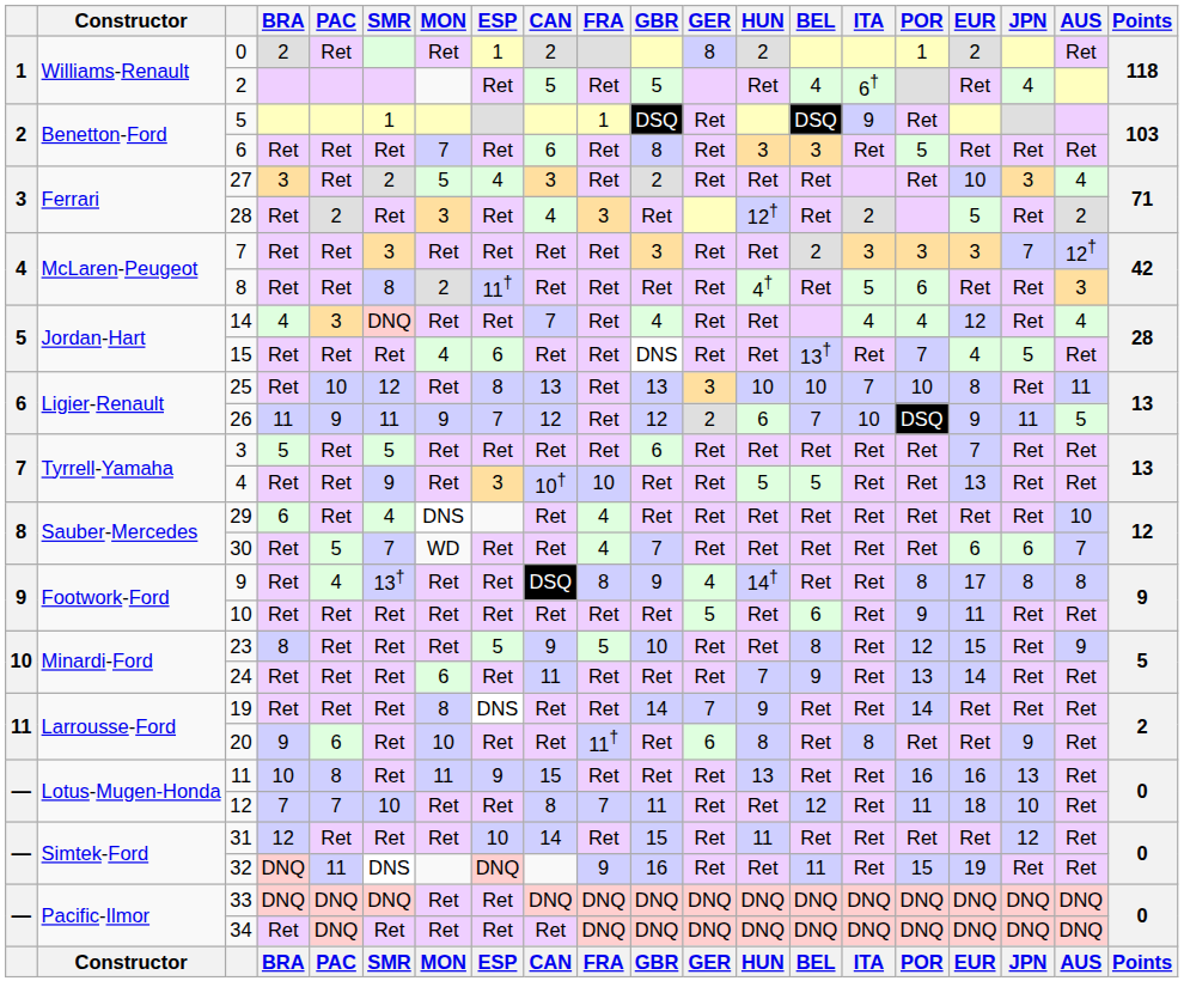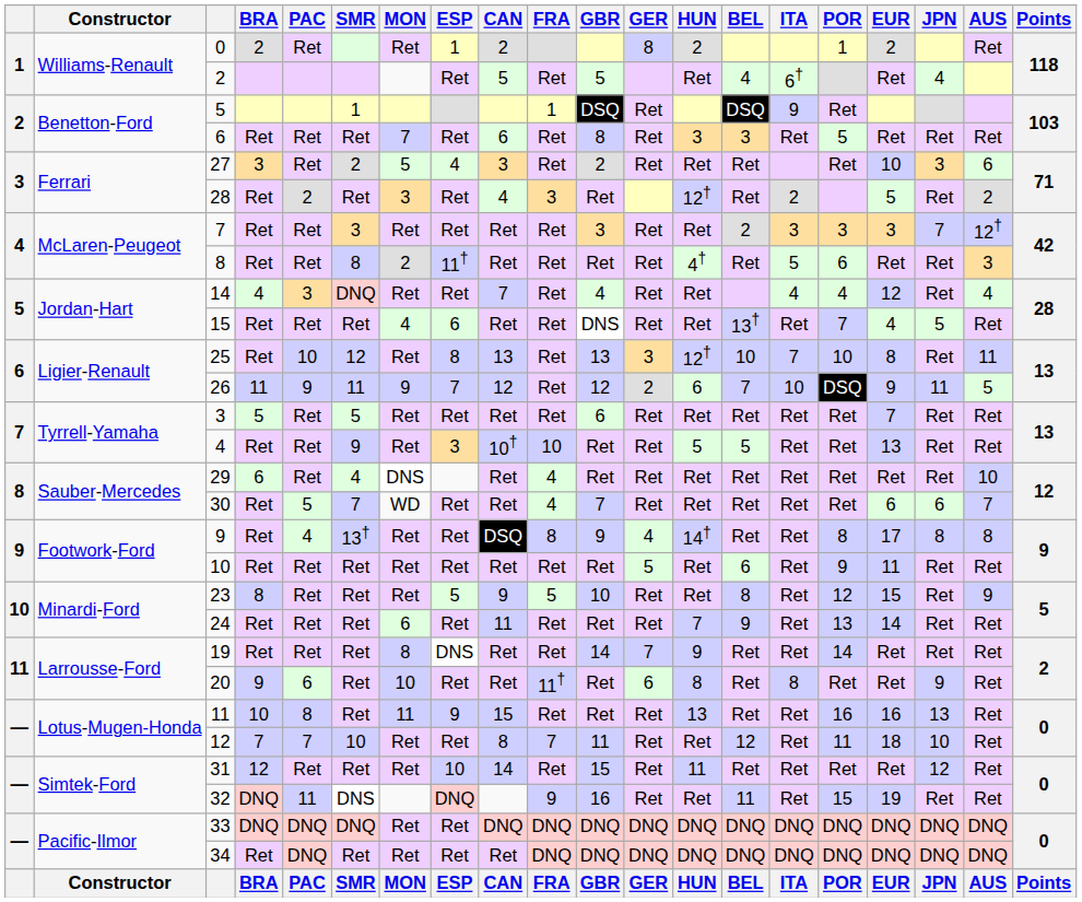 <table class="wikitable" style="font-size: 85%;  text-align:center;">
 <tr valign="top">
 <th valign="middle"></th>
 <th valign="middle">Constructor</th>
 <th valign="middle"></th>
 <th><a href='#'>BRA</a><br></th>
 <th><a href='#'>PAC</a><br></th>
 <th><a href='#'>SMR</a><br></th>
 <th><a href='#'>MON</a><br></th>
 <th><a href='#'>ESP</a><br></th>
 <th><a href='#'>CAN</a><br></th>
 <th><a href='#'>FRA</a><br></th>
 <th><a href='#'>GBR</a><br></th>
 <th><a href='#'>GER</a><br></th>
 <th><a href='#'>HUN</a><br></th>
 <th><a href='#'>BEL</a><br></th>
 <th><a href='#'>ITA</a><br></th>
 <th><a href='#'>POR</a><br></th>
 <th><a href='#'>EUR</a><br></th>
 <th><a href='#'>JPN</a><br></th>
 <th><a href='#'>AUS</a><br></th>
 <th valign="middle"><a href='#'>Points</a></th>
 </tr>
 <tr>
 <th rowspan=2>1</th>
 <td rowspan="2" align="left"> <a href='#'>Williams</a>-<a href='#'>Renault</a></td>
 <td align="center">0</td>
 <td style="background:#dfdfdf;">2</td>
 <td style="background:#efcfff;">Ret</td>
 <td style="background:#dfffdf;"></td>
 <td style="background:#efcfff;">Ret</td>
 <td style="background:#ffffbf;">1</td>
 <td style="background:#dfdfdf;">2</td>
 <td style="background:#dfdfdf;"></td>
 <td style="background:#ffffbf;"></td>
 <td style="background:#cfcfff;">8</td>
 <td style="background:#dfdfdf;">2</td>
 <td style="background:#ffffbf;"></td>
 <td style="background:#ffffbf;"></td>
 <td style="background:#ffffbf;">1</td>
 <td style="background:#dfdfdf;">2</td>
 <td style="background:#ffffbf;"></td>
 <td style="background:#efcfff;">Ret</td>
 <th rowspan="2">118</th>
 </tr>
 <tr>
 <td align="center">2</td>
 <td style="background:#efcfff;"></td>
 <td style="background:#efcfff;"></td>
 <td style="background:#efcfff;"></td>
 <td></td>
 <td style="background:#efcfff;">Ret</td>
 <td style="background:#dfffdf;">5</td>
 <td style="background:#efcfff;">Ret</td>
 <td style="background:#dfffdf;">5</td>
 <td style="background:#efcfff;"></td>
 <td style="background:#efcfff;">Ret</td>
 <td style="background:#dfffdf;">4</td>
 <td style="background:#dfffdf;">6<sup>†</sup></td>
 <td style="background:#dfdfdf;"></td>
 <td style="background:#efcfff;">Ret</td>
 <td style="background:#dfffdf;">4</td>
 <td style="background:#ffffbf;"></td>
 </tr>
 <tr>
 <th rowspan=2>2</th>
 <td rowspan="2" align="left"> <a href='#'>Benetton</a>-<a href='#'>Ford</a></td>
 <td align="center">5</td>
 <td style="background:#ffffbf;"></td>
 <td style="background:#ffffbf;"></td>
 <td style="background:#ffffbf;">1</td>
 <td style="background:#ffffbf;"></td>
 <td style="background:#dfdfdf;"></td>
 <td style="background:#ffffbf;"></td>
 <td style="background:#ffffbf;">1</td>
 <td style="background:#000000; color:white">DSQ</td>
 <td style="background:#efcfff;">Ret</td>
 <td style="background:#ffffbf;"></td>
 <td style="background:#000000; color:white">DSQ</td>
 <td style="background:#cfcfff;">9</td>
 <td style="background:#efcfff;">Ret</td>
 <td style="background:#ffffbf;"></td>
 <td style="background:#dfdfdf;"></td>
 <td style="background:#efcfff;"></td>
 <th rowspan="2">103</th>
 </tr>
 <tr>
 <td align="center">6</td>
 <td style="background:#efcfff;">Ret</td>
 <td style="background:#efcfff;">Ret</td>
 <td style="background:#efcfff;">Ret</td>
 <td style="background:#cfcfff;">7</td>
 <td style="background:#efcfff;">Ret</td>
 <td style="background:#dfffdf;">6</td>
 <td style="background:#efcfff;">Ret</td>
 <td style="background:#cfcfff;">8</td>
 <td style="background:#efcfff;">Ret</td>
 <td style="background:#ffdf9f;">3</td>
 <td style="background:#ffdf9f;">3</td>
 <td style="background:#efcfff;">Ret</td>
 <td style="background:#dfffdf;">5</td>
 <td style="background:#efcfff;">Ret</td>
 <td style="background:#efcfff;">Ret</td>
 <td style="background:#efcfff;">Ret</td>
 </tr>
 <tr>
 <th rowspan=2>3</th>
 <td rowspan="2" align="left"> <a href='#'>Ferrari</a></td>
 <td align="center">27</td>
 <td style="background:#ffdf9f;">3</td>
 <td style="background:#efcfff;">Ret</td>
 <td style="background:#dfdfdf;">2</td>
 <td style="background:#dfffdf;">5</td>
 <td style="background:#dfffdf;">4</td>
 <td style="background:#ffdf9f;">3</td>
 <td style="background:#efcfff;">Ret</td>
 <td style="background:#dfdfdf;">2</td>
 <td style="background:#efcfff;">Ret</td>
 <td style="background:#efcfff;">Ret</td>
 <td style="background:#efcfff;">Ret</td>
 <td style="background:#efcfff;"></td>
 <td style="background:#efcfff;">Ret</td>
 <td style="background:#cfcfff;">10</td>
 <td style="background:#ffdf9f;">3</td>
-<td style="background:#dfffdf;">4</td>
+<td style="background:#dfffdf;">6</td>
 <th rowspan="2">71</th>
 </tr>
 <tr>
 <td align="center">28</td>
 <td style="background:#efcfff;">Ret</td>
 <td style="background:#dfdfdf;">2</td>
 <td style="background:#efcfff;">Ret</td>
 <td style="background:#ffdf9f;">3</td>
 <td style="background:#efcfff;">Ret</td>
 <td style="background:#dfffdf;">4</td>
 <td style="background:#ffdf9f;">3</td>
 <td style="background:#efcfff;">Ret</td>
 <td style="background:#ffffbf;"></td>
 <td style="background:#cfcfff;">12<sup>†</sup></td>
 <td style="background:#efcfff;">Ret</td>
 <td style="background:#dfdfdf;">2</td>
 <td style="background:#efcfff;"></td>
 <td style="background:#dfffdf;">5</td>
 <td style="background:#efcfff;">Ret</td>
 <td style="background:#dfdfdf;">2</td>
 </tr>
 <tr>
 <th rowspan="2">4</th>
 <td rowspan="2" align="left"> <a href='#'>McLaren</a>-<a href='#'>Peugeot</a></td>
 <td align="center">7</td>
 <td style="background:#efcfff;">Ret</td>
 <td style="background:#efcfff;">Ret</td>
 <td style="background:#ffdf9f;">3</td>
 <td style="background:#efcfff;">Ret</td>
 <td style="background:#efcfff;">Ret</td>
 <td style="background:#efcfff;">Ret</td>
 <td style="background:#efcfff;">Ret</td>
 <td style="background:#ffdf9f;">3</td>
 <td style="background:#efcfff;">Ret</td>
 <td style="background:#efcfff;">Ret</td>
 <td style="background:#dfdfdf;">2</td>
 <td style="background:#ffdf9f;">3</td>
 <td style="background:#ffdf9f;">3</td>
 <td style="background:#ffdf9f;">3</td>
 <td style="background:#cfcfff;">7</td>
 <td style="background:#cfcfff;">12<sup>†</sup></td>
 <th rowspan="2">42</th>
 </tr>
 <tr>
 <td align="center">8</td>
 <td style="background:#efcfff;">Ret</td>
 <td style="background:#efcfff;">Ret</td>
 <td style="background:#cfcfff;">8</td>
 <td style="background:#dfdfdf;">2</td>
 <td style="background:#cfcfff;">11<sup>†</sup></td>
 <td style="background:#efcfff;">Ret</td>
 <td style="background:#efcfff;">Ret</td>
 <td style="background:#efcfff;">Ret</td>
 <td style="background:#efcfff;">Ret</td>
 <td style="background:#dfffdf;">4<sup>†</sup></td>
 <td style="background:#efcfff;">Ret</td>
 <td style="background:#dfffdf;">5</td>
 <td style="background:#dfffdf;">6</td>
 <td style="background:#efcfff;">Ret</td>
 <td style="background:#efcfff;">Ret</td>
 <td style="background:#ffdf9f;">3</td>
 </tr>
 <tr>
 <th rowspan="2">5</th>
 <td rowspan="2" align="left"> <a href='#'>Jordan</a>-<a href='#'>Hart</a></td>
 <td align="center">14</td>
 <td style="background:#dfffdf;">4</td>
 <td style="background:#ffdf9f;">3</td>
 <td style="background:#ffcfcf;">DNQ</td>
 <td style="background:#efcfff;">Ret</td>
 <td style="background:#efcfff;">Ret</td>
 <td style="background:#cfcfff;">7</td>
 <td style="background:#efcfff;">Ret</td>
 <td style="background:#dfffdf;">4</td>
 <td style="background:#efcfff;">Ret</td>
 <td style="background:#efcfff;">Ret</td>
 <td style="background:#efcfff;"></td>
 <td style="background:#dfffdf;">4</td>
 <td style="background:#dfffdf;">4</td>
 <td style="background:#cfcfff;">12</td>
 <td style="background:#efcfff;">Ret</td>
 <td style="background:#dfffdf;">4</td>
 <th rowspan="2">28</th>
 </tr>
 <tr>
 <td align="center">15</td>
 <td style="background:#efcfff;">Ret</td>
 <td style="background:#efcfff;">Ret</td>
 <td style="background:#efcfff;">Ret</td>
 <td style="background:#dfffdf;">4</td>
 <td style="background:#dfffdf;">6</td>
 <td style="background:#efcfff;">Ret</td>
 <td style="background:#efcfff;">Ret</td>
 <td style="background:#ffffff;">DNS</td>
 <td style="background:#efcfff;">Ret</td>
 <td style="background:#efcfff;">Ret</td>
 <td style="background:#cfcfff;">13<sup>†</sup></td>
 <td style="background:#efcfff;">Ret</td>
 <td style="background:#cfcfff;">7</td>
 <td style="background:#dfffdf;">4</td>
 <td style="background:#dfffdf;">5</td>
 <td style="background:#efcfff;">Ret</td>
 </tr>
 <tr>
 <th rowspan="2">6</th>
 <td rowspan="2" align="left"> <a href='#'>Ligier</a>-<a href='#'>Renault</a></td>
 <td align="center">25</td>
 <td style="background:#efcfff;">Ret</td>
 <td style="background:#cfcfff;">10</td>
 <td style="background:#cfcfff;">12</td>
 <td style="background:#efcfff;">Ret</td>
 <td style="background:#cfcfff;">8</td>
 <td style="background:#cfcfff;">13</td>
 <td style="background:#efcfff;">Ret</td>
 <td style="background:#cfcfff;">13</td>
 <td style="background:#ffdf9f;">3</td>
-<td style="background:#cfcfff;">10</td>
+<td style="background:#cfcfff;">12<sup>†</sup></td>
 <td style="background:#cfcfff;">10</td>
 <td style="background:#cfcfff;">7</td>
 <td style="background:#cfcfff;">10</td>
 <td style="background:#cfcfff;">8</td>
 <td style="background:#efcfff;">Ret</td>
 <td style="background:#cfcfff;">11</td>
 <th rowspan="2">13</th>
 </tr>
 <tr>
 <td align="center">26</td>
 <td style="background:#cfcfff;">11</td>
 <td style="background:#cfcfff;">9</td>
 <td style="background:#cfcfff;">11</td>
 <td style="background:#cfcfff;">9</td>
 <td style="background:#cfcfff;">7</td>
 <td style="background:#cfcfff;">12</td>
 <td style="background:#efcfff;">Ret</td>
 <td style="background:#cfcfff;">12</td>
 <td style="background:#dfdfdf;">2</td>
 <td style="background:#dfffdf;">6</td>
 <td style="background:#cfcfff;">7</td>
 <td style="background:#cfcfff;">10</td>
 <td style="background:#000000; color:white">DSQ</td>
 <td style="background:#cfcfff;">9</td>
 <td style="background:#cfcfff;">11</td>
 <td style="background:#dfffdf;">5</td>
 </tr>
 <tr>
 <th rowspan="2">7</th>
 <td rowspan="2" align="left"> <a href='#'>Tyrrell</a>-<a href='#'>Yamaha</a></td>
 <td align="center">3</td>
 <td style="background:#dfffdf;">5</td>
 <td style="background:#efcfff;">Ret</td>
 <td style="background:#dfffdf;">5</td>
 <td style="background:#efcfff;">Ret</td>
 <td style="background:#efcfff;">Ret</td>
 <td style="background:#efcfff;">Ret</td>
 <td style="background:#efcfff;">Ret</td>
 <td style="background:#dfffdf;">6</td>
 <td style="background:#efcfff;">Ret</td>
 <td style="background:#efcfff;">Ret</td>
 <td style="background:#efcfff;">Ret</td>
 <td style="background:#efcfff;">Ret</td>
 <td style="background:#efcfff;">Ret</td>
 <td style="background:#cfcfff;">7</td>
 <td style="background:#efcfff;">Ret</td>
 <td style="background:#efcfff;">Ret</td>
 <th rowspan="2">13</th>
 </tr>
 <tr>
 <td align="center">4</td>
 <td style="background:#efcfff;">Ret</td>
 <td style="background:#efcfff;">Ret</td>
 <td style="background:#cfcfff;">9</td>
 <td style="background:#efcfff;">Ret</td>
 <td style="background:#ffdf9f;">3</td>
 <td style="background:#cfcfff;">10<sup>†</sup></td>
 <td style="background:#cfcfff;">10</td>
 <td style="background:#efcfff;">Ret</td>
 <td style="background:#efcfff;">Ret</td>
 <td style="background:#dfffdf;">5</td>
 <td style="background:#dfffdf;">5</td>
 <td style="background:#efcfff;">Ret</td>
 <td style="background:#efcfff;">Ret</td>
 <td style="background:#cfcfff;">13</td>
 <td style="background:#efcfff;">Ret</td>
 <td style="background:#efcfff;">Ret</td>
 </tr>
 <tr>
 <th rowspan= "2">8</th>
 <td rowspan="2" align="left"> <a href='#'>Sauber</a>-<a href='#'>Mercedes</a></td>
 <td align="center">29</td>
 <td style="background:#dfffdf;">6</td>
 <td style="background:#efcfff;">Ret</td>
 <td style="background:#dfffdf;">4</td>
 <td style="background:#ffffff;">DNS</td>
 <td></td>
 <td style="background:#efcfff;">Ret</td>
 <td style="background:#dfffdf;">4</td>
 <td style="background:#efcfff;">Ret</td>
 <td style="background:#efcfff;">Ret</td>
 <td style="background:#efcfff;">Ret</td>
 <td style="background:#efcfff;">Ret</td>
 <td style="background:#efcfff;">Ret</td>
 <td style="background:#efcfff;">Ret</td>
 <td style="background:#efcfff;">Ret</td>
 <td style="background:#efcfff;">Ret</td>
 <td style="background:#cfcfff;">10</td>
 <th rowspan="2">12</th>
 </tr>
 <tr>
 <td align="center">30</td>
 <td style="background:#efcfff;">Ret</td>
 <td style="background:#dfffdf;">5</td>
 <td style="background:#cfcfff;">7</td>
 <td>WD</td>
 <td style="background:#efcfff;">Ret</td>
 <td style="background:#efcfff;">Ret</td>
 <td style="background:#dfffdf;">4</td>
 <td style="background:#cfcfff;">7</td>
 <td style="background:#efcfff;">Ret</td>
 <td style="background:#efcfff;">Ret</td>
 <td style="background:#efcfff;">Ret</td>
 <td style="background:#efcfff;">Ret</td>
 <td style="background:#efcfff;">Ret</td>
 <td style="background:#dfffdf;">6</td>
 <td style="background:#dfffdf;">6</td>
 <td style="background:#cfcfff;">7</td>
 </tr>
 <tr>
 <th rowspan= "2">9</th>
 <td rowspan="2" align="left"> <a href='#'>Footwork</a>-<a href='#'>Ford</a></td>
 <td align="center">9</td>
 <td style="background:#efcfff;">Ret</td>
 <td style="background:#dfffdf;">4</td>
 <td style="background:#cfcfff;">13<sup>†</sup></td>
 <td style="background:#efcfff;">Ret</td>
 <td style="background:#efcfff;">Ret</td>
 <td style="background:#000000; color:white">DSQ</td>
 <td style="background:#cfcfff;">8</td>
 <td style="background:#cfcfff;">9</td>
 <td style="background:#dfffdf;">4</td>
 <td style="background:#cfcfff;">14<sup>†</sup></td>
 <td style="background:#efcfff;">Ret</td>
 <td style="background:#efcfff;">Ret</td>
 <td style="background:#cfcfff;">8</td>
 <td style="background:#cfcfff;">17</td>
 <td style="background:#cfcfff;">8</td>
 <td style="background:#cfcfff;">8</td>
 <th rowspan="2">9</th>
 </tr>
 <tr>
 <td align="center">10</td>
 <td style="background:#efcfff;">Ret</td>
 <td style="background:#efcfff;">Ret</td>
 <td style="background:#efcfff;">Ret</td>
 <td style="background:#efcfff;">Ret</td>
 <td style="background:#efcfff;">Ret</td>
 <td style="background:#efcfff;">Ret</td>
 <td style="background:#efcfff;">Ret</td>
 <td style="background:#efcfff;">Ret</td>
 <td style="background:#dfffdf;">5</td>
 <td style="background:#efcfff;">Ret</td>
 <td style="background:#dfffdf;">6</td>
 <td style="background:#efcfff;">Ret</td>
 <td style="background:#cfcfff;">9</td>
 <td style="background:#cfcfff;">11</td>
 <td style="background:#efcfff;">Ret</td>
 <td style="background:#efcfff;">Ret</td>
 </tr>
 <tr>
 <th rowspan= "2">10</th>
 <td rowspan="2" align="left"> <a href='#'>Minardi</a>-<a href='#'>Ford</a></td>
 <td align="center">23</td>
 <td style="background:#cfcfff;">8</td>
 <td style="background:#efcfff;">Ret</td>
 <td style="background:#efcfff;">Ret</td>
 <td style="background:#efcfff;">Ret</td>
 <td style="background:#dfffdf;">5</td>
 <td style="background:#cfcfff;">9</td>
 <td style="background:#dfffdf;">5</td>
 <td style="background:#cfcfff;">10</td>
 <td style="background:#efcfff;">Ret</td>
 <td style="background:#efcfff;">Ret</td>
 <td style="background:#cfcfff;">8</td>
 <td style="background:#efcfff;">Ret</td>
 <td style="background:#cfcfff;">12</td>
 <td style="background:#cfcfff;">15</td>
 <td style="background:#efcfff;">Ret</td>
 <td style="background:#cfcfff;">9</td>
 <th rowspan="2">5</th>
 </tr>
 <tr>
 <td align="center">24</td>
 <td style="background:#efcfff;">Ret</td>
 <td style="background:#efcfff;">Ret</td>
 <td style="background:#efcfff;">Ret</td>
 <td style="background:#dfffdf;">6</td>
 <td style="background:#efcfff;">Ret</td>
 <td style="background:#cfcfff;">11</td>
 <td style="background:#efcfff;">Ret</td>
 <td style="background:#efcfff;">Ret</td>
 <td style="background:#efcfff;">Ret</td>
 <td style="background:#cfcfff;">7</td>
 <td style="background:#cfcfff;">9</td>
 <td style="background:#efcfff;">Ret</td>
 <td style="background:#cfcfff;">13</td>
 <td style="background:#cfcfff;">14</td>
 <td style="background:#efcfff;">Ret</td>
 <td style="background:#efcfff;">Ret</td>
 </tr>
 <tr>
 <th rowspan="2">11</th>
 <td rowspan="2" align="left"> <a href='#'>Larrousse</a>-<a href='#'>Ford</a></td>
 <td align="center">19</td>
 <td style="background:#efcfff;">Ret</td>
 <td style="background:#efcfff;">Ret</td>
 <td style="background:#efcfff;">Ret</td>
 <td style="background:#cfcfff;">8</td>
 <td style="background:white">DNS</td>
 <td style="background:#efcfff;">Ret</td>
 <td style="background:#efcfff;">Ret</td>
 <td style="background:#cfcfff;">14</td>
 <td style="background:#cfcfff;">7</td>
 <td style="background:#cfcfff;">9</td>
 <td style="background:#efcfff;">Ret</td>
 <td style="background:#efcfff;">Ret</td>
 <td style="background:#cfcfff;">14</td>
 <td style="background:#efcfff;">Ret</td>
 <td style="background:#efcfff;">Ret</td>
 <td style="background:#efcfff;">Ret</td>
 <th rowspan="2">2</th>
 </tr>
 <tr>
 <td align="center">20</td>
 <td style="background:#cfcfff;">9</td>
 <td style="background:#dfffdf;">6</td>
 <td style="background:#efcfff;">Ret</td>
 <td style="background:#cfcfff;">10</td>
 <td style="background:#efcfff;">Ret</td>
 <td style="background:#efcfff;">Ret</td>
 <td style="background:#cfcfff;">11<sup>†</sup></td>
 <td style="background:#efcfff;">Ret</td>
 <td style="background:#dfffdf;">6</td>
 <td style="background:#cfcfff;">8</td>
 <td style="background:#efcfff;">Ret</td>
 <td style="background:#cfcfff;">8</td>
 <td style="background:#efcfff;">Ret</td>
 <td style="background:#efcfff;">Ret</td>
 <td style="background:#cfcfff;">9</td>
 <td style="background:#efcfff;">Ret</td>
 </tr>
 <tr>
 <th rowspan="2">—</th>
 <td rowspan="2" align="left" nowrap> <a href='#'>Lotus</a>-<a href='#'>Mugen-Honda</a></td>
 <td align="center">11</td>
 <td style="background:#cfcfff;">10</td>
 <td style="background:#cfcfff;">8</td>
 <td style="background:#efcfff;">Ret</td>
 <td style="background:#cfcfff;">11</td>
 <td style="background:#cfcfff;">9</td>
 <td style="background:#cfcfff;">15</td>
 <td style="background:#efcfff;">Ret</td>
 <td style="background:#efcfff;">Ret</td>
 <td style="background:#efcfff;">Ret</td>
 <td style="background:#cfcfff;">13</td>
 <td style="background:#efcfff;">Ret</td>
 <td style="background:#efcfff;">Ret</td>
 <td style="background:#cfcfff;">16</td>
 <td style="background:#cfcfff;">16</td>
 <td style="background:#cfcfff;">13</td>
 <td style="background:#efcfff;">Ret</td>
 <th rowspan="2">0</th>
 </tr>
 <tr>
 <td align="center">12</td>
 <td style="background:#cfcfff;">7</td>
 <td style="background:#cfcfff;">7</td>
 <td style="background:#cfcfff;">10</td>
 <td style="background:#efcfff;">Ret</td>
 <td style="background:#efcfff;">Ret</td>
 <td style="background:#cfcfff;">8</td>
 <td style="background:#cfcfff;">7</td>
 <td style="background:#cfcfff;">11</td>
 <td style="background:#efcfff;">Ret</td>
 <td style="background:#efcfff;">Ret</td>
 <td style="background:#cfcfff;">12</td>
 <td style="background:#efcfff;">Ret</td>
 <td style="background:#cfcfff;">11</td>
 <td style="background:#cfcfff;">18</td>
 <td style="background:#cfcfff;">10</td>
 <td style="background:#efcfff;">Ret</td>
 </tr>
 <tr>
 <th rowspan="2">—</th>
 <td rowspan="2" align="left"> <a href='#'>Simtek</a>-<a href='#'>Ford</a></td>
 <td align="center">31</td>
 <td style="background:#cfcfff;">12</td>
 <td style="background:#efcfff;">Ret</td>
 <td style="background:#efcfff;">Ret</td>
 <td style="background:#efcfff;">Ret</td>
 <td style="background:#cfcfff;">10</td>
 <td style="background:#cfcfff;">14</td>
 <td style="background:#efcfff;">Ret</td>
 <td style="background:#cfcfff;">15</td>
 <td style="background:#efcfff;">Ret</td>
 <td style="background:#cfcfff;">11</td>
 <td style="background:#efcfff;">Ret</td>
 <td style="background:#efcfff;">Ret</td>
 <td style="background:#efcfff;">Ret</td>
 <td style="background:#efcfff;">Ret</td>
 <td style="background:#cfcfff;">12</td>
 <td style="background:#efcfff;">Ret</td>
 <th rowspan="2">0</th>
 </tr>
 <tr>
 <td align="center">32</td>
 <td style="background:#ffcfcf;">DNQ</td>
 <td style="background:#cfcfff;">11</td>
 <td style="background:#ffffff;">DNS</td>
 <td></td>
 <td style="background:#ffcfcf;">DNQ</td>
 <td></td>
 <td style="background:#cfcfff;">9</td>
 <td style="background:#cfcfff;">16</td>
 <td style="background:#efcfff;">Ret</td>
 <td style="background:#efcfff;">Ret</td>
 <td style="background:#cfcfff;">11</td>
 <td style="background:#efcfff;">Ret</td>
 <td style="background:#cfcfff;">15</td>
 <td style="background:#cfcfff;">19</td>
 <td style="background:#efcfff;">Ret</td>
 <td style="background:#efcfff;">Ret</td>
 </tr>
 <tr>
 <th rowspan="2">—</th>
 <td rowspan="2" align="left"> <a href='#'>Pacific</a>-<a href='#'>Ilmor</a></td>
 <td align="center">33</td>
 <td style="background:#ffcfcf;">DNQ</td>
 <td style="background:#ffcfcf;">DNQ</td>
 <td style="background:#ffcfcf;">DNQ</td>
 <td style="background:#efcfff;">Ret</td>
 <td style="background:#efcfff;">Ret</td>
 <td style="background:#ffcfcf;">DNQ</td>
 <td style="background:#ffcfcf;">DNQ</td>
 <td style="background:#ffcfcf;">DNQ</td>
 <td style="background:#ffcfcf;">DNQ</td>
 <td style="background:#ffcfcf;">DNQ</td>
 <td style="background:#ffcfcf;">DNQ</td>
 <td style="background:#ffcfcf;">DNQ</td>
 <td style="background:#ffcfcf;">DNQ</td>
 <td style="background:#ffcfcf;">DNQ</td>
 <td style="background:#ffcfcf;">DNQ</td>
 <td style="background:#ffcfcf;">DNQ</td>
 <th rowspan="2">0</th>
 </tr>
 <tr>
 <td align="center">34</td>
 <td style="background:#efcfff;">Ret</td>
 <td style="background:#ffcfcf;">DNQ</td>
 <td style="background:#efcfff;">Ret</td>
 <td style="background:#efcfff;">Ret</td>
 <td style="background:#efcfff;">Ret</td>
 <td style="background:#efcfff;">Ret</td>
 <td style="background:#ffcfcf;">DNQ</td>
 <td style="background:#ffcfcf;">DNQ</td>
 <td style="background:#ffcfcf;">DNQ</td>
 <td style="background:#ffcfcf;">DNQ</td>
 <td style="background:#ffcfcf;">DNQ</td>
 <td style="background:#ffcfcf;">DNQ</td>
 <td style="background:#ffcfcf;">DNQ</td>
 <td style="background:#ffcfcf;">DNQ</td>
 <td style="background:#ffcfcf;">DNQ</td>
 <td style="background:#ffcfcf;">DNQ</td>
 </tr>
 <tr valign="top">
 <th valign="middle"></th>
 <th valign="middle">Constructor</th>
 <th valign="middle"></th>
 <th><a href='#'>BRA</a><br></th>
 <th><a href='#'>PAC</a><br></th>
 <th><a href='#'>SMR</a><br></th>
 <th><a href='#'>MON</a><br></th>
 <th><a href='#'>ESP</a><br></th>
 <th><a href='#'>CAN</a><br></th>
 <th><a href='#'>FRA</a><br></th>
 <th><a href='#'>GBR</a><br></th>
 <th><a href='#'>GER</a><br></th>
 <th><a href='#'>HUN</a><br></th>
 <th><a href='#'>BEL</a><br></th>
 <th><a href='#'>ITA</a><br></th>
 <th><a href='#'>POR</a><br></th>
 <th><a href='#'>EUR</a><br></th>
 <th><a href='#'>JPN</a><br></th>
 <th><a href='#'>AUS</a><br></th>
 <th valign="middle"><a href='#'>Points</a></th>
 </tr>
 </table>
